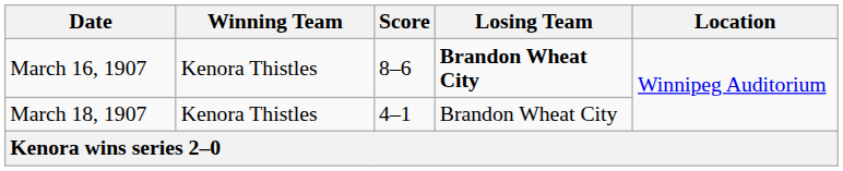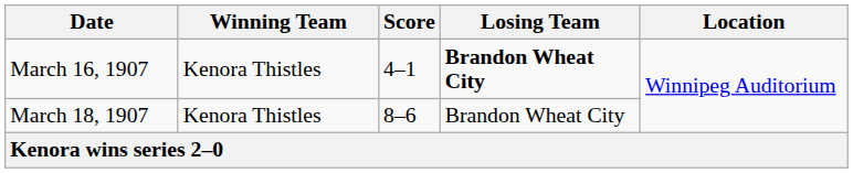 <table class="wikitable">
 <tr>
 <th width="120">Date</th>
 <th width="140">Winning Team</th>
 <th width="5">Score</th>
 <th width="140">Losing Team</th>
 <th width="145">Location</th>
 </tr>
 <tr>
 <td>March 16, 1907</td>
 <td>Kenora Thistles</td>
-<td>8–6</td>
+<td>4–1</td>
 <td><strong>Brandon Wheat City</strong></td>
 <td rowspan="2"><a href='#'>Winnipeg Auditorium</a></td>
 </tr>
 <tr>
 <td>March 18, 1907</td>
 <td>Kenora Thistles</td>
-<td>4–1</td>
+<td>8–6</td>
 <td>Brandon Wheat City</td>
 </tr>
 <tr>
 <th colspan="5" style="text-align:left;">Kenora wins series 2–0</th>
 </tr>
 </table>
